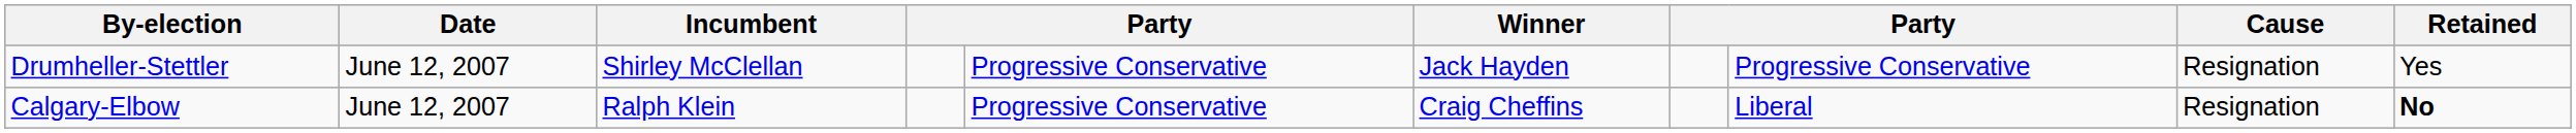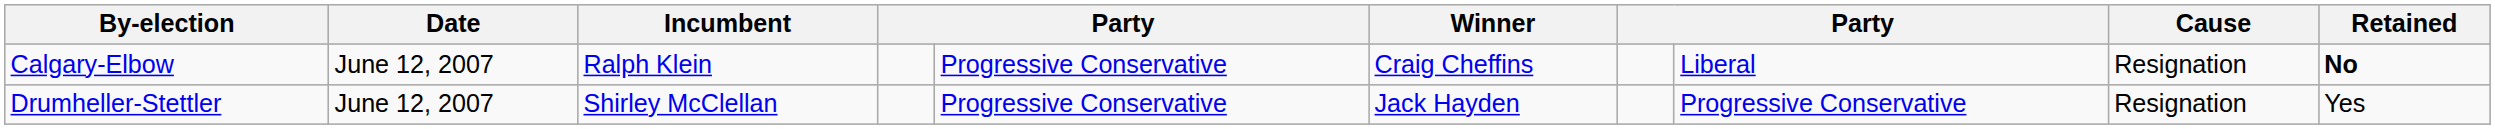 <table class=wikitable style="width:100%">
 <tr>
 <th>By-election</th>
 <th>Date</th>
 <th>Incumbent</th>
 <th colspan=2>Party</th>
 <th>Winner</th>
 <th colspan=2>Party</th>
 <th>Cause</th>
 <th>Retained</th>
+</tr>
+<tr>
+<td><a href='#'>Calgary-Elbow</a></td>
+<td>June 12, 2007</td>
+<td><a href='#'>Ralph Klein</a></td>
+<td>    </td>
+<td><a href='#'>Progressive Conservative</a></td>
+<td><a href='#'>Craig Cheffins</a></td>
+<td>    </td>
+<td><a href='#'>Liberal</a></td>
+<td>Resignation</td>
+<td><strong>No</strong></td>
 </tr>
 <tr>
 <td><a href='#'>Drumheller-Stettler</a></td>
 <td>June 12, 2007</td>
 <td><a href='#'>Shirley McClellan</a></td>
 <td>    </td>
 <td><a href='#'>Progressive Conservative</a></td>
 <td><a href='#'>Jack Hayden</a></td>
 <td>    </td>
 <td><a href='#'>Progressive Conservative</a></td>
 <td>Resignation</td>
 <td>Yes</td>
 </tr>
-<tr>
-<td><a href='#'>Calgary-Elbow</a></td>
-<td>June 12, 2007</td>
-<td><a href='#'>Ralph Klein</a></td>
-<td>    </td>
-<td><a href='#'>Progressive Conservative</a></td>
-<td><a href='#'>Craig Cheffins</a></td>
-<td>    </td>
-<td><a href='#'>Liberal</a></td>
-<td>Resignation</td>
-<td><strong>No</strong></td>
-</tr>
 </table>
